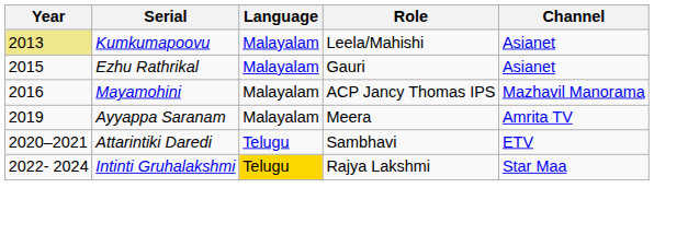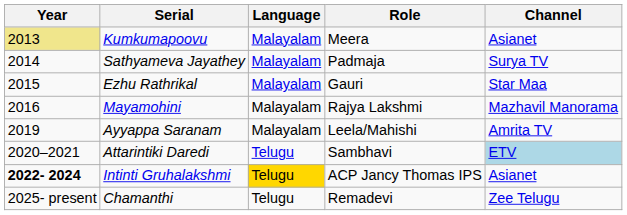 <table class="wikitable">
 <tr>
 <th>Year</th>
 <th>Serial</th>
 <th>Language</th>
 <th>Role</th>
 <th>Channel</th>
 </tr>
 <tr>
 <td style="background: khaki;">2013</td>
 <td><em><a href='#'>Kumkumapoovu</a></em></td>
 <td><a href='#'>Malayalam</a></td>
-<td>Leela/Mahishi</td>
+<td>Meera</td>
 <td><a href='#'>Asianet</a></td>
+</tr>
+<tr>
+<td>2014</td>
+<td><em>Sathyameva Jayathey</em></td>
+<td><a href='#'>Malayalam</a></td>
+<td>Padmaja</td>
+<td><a href='#'>Surya TV</a></td>
 </tr>
 <tr>
 <td>2015</td>
 <td><em>Ezhu Rathrikal</em></td>
 <td><a href='#'>Malayalam</a></td>
 <td>Gauri</td>
-<td><a href='#'>Asianet</a></td>
+<td><a href='#'>Star Maa</a></td>
 </tr>
 <tr>
 <td>2016</td>
 <td><em><a href='#'>Mayamohini</a></em></td>
 <td>Malayalam</td>
-<td>ACP Jancy Thomas IPS</td>
+<td>Rajya Lakshmi</td>
 <td><a href='#'>Mazhavil Manorama</a></td>
 </tr>
 <tr>
 <td>2019</td>
 <td><em>Ayyappa Saranam</em></td>
 <td>Malayalam</td>
-<td>Meera</td>
+<td>Leela/Mahishi</td>
 <td><a href='#'>Amrita TV</a></td>
 </tr>
 <tr>
 <td>2020–2021</td>
 <td><em>Attarintiki Daredi</em></td>
 <td><a href='#'>Telugu</a></td>
 <td>Sambhavi</td>
-<td><a href='#'>ETV</a></td>
+<td style="background: lightblue;"><a href='#'>ETV</a></td>
 </tr>
 <tr>
-<td>2022- 2024</td>
+<td><strong>2022- 2024</strong></td>
 <td><em><a href='#'>Intinti Gruhalakshmi</a></em></td>
 <td style="background: gold;">Telugu</td>
-<td>Rajya Lakshmi</td>
-<td><a href='#'>Star Maa</a></td>
+<td>ACP Jancy Thomas IPS</td>
+<td><a href='#'>Asianet</a></td>
+</tr>
+<tr>
+<td>2025- present</td>
+<td><em>Chamanthi</em></td>
+<td>Telugu</td>
+<td>Remadevi</td>
+<td><a href='#'>Zee Telugu</a></td>
 </tr>
 </table>
